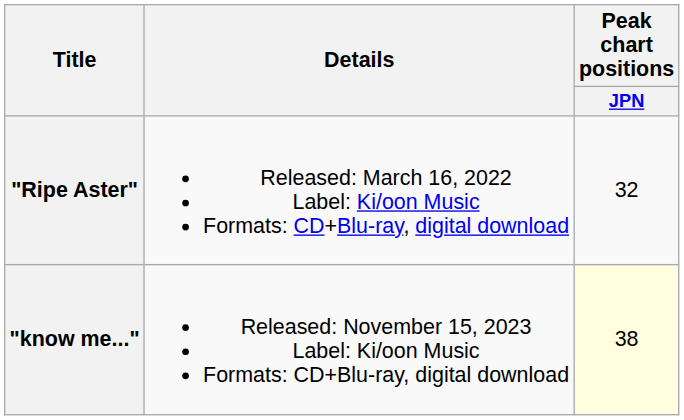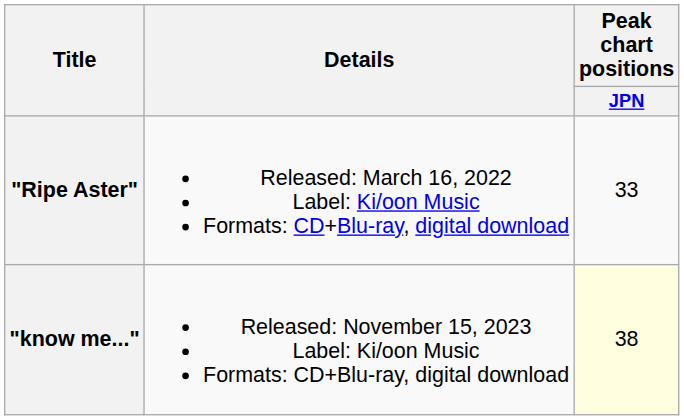 <table class="wikitable plainrowheaders" style="text-align:center;">
 <tr>
 <th scope="col" rowspan="2">Title</th>
 <th scope="col" rowspan="2">Details</th>
 <th scope="col">Peak chart positions</th>
 </tr>
 <tr>
 <th scope="col" style="width:2.75em;font-size:85%;"><a href='#'>JPN</a><br></th>
 </tr>
 <tr>
 <th scope="row">"Ripe Aster"</th>
 <td><br><ul><li>Released: March 16, 2022 </li><li>Label: <a href='#'>Ki/oon Music</a></li><li>Formats: <a href='#'>CD</a>+<a href='#'>Blu-ray</a>, <a href='#'>digital download</a></li></ul></td>
-<td>32</td>
+<td>33</td>
 </tr>
 <tr>
 <th scope="row">"know me..."</th>
 <td><br><ul><li>Released: November 15, 2023 </li><li>Label: Ki/oon Music</li><li>Formats: CD+Blu-ray, digital download</li></ul></td>
 <td style="background: lightyellow;">38</td>
 </tr>
 </table>
